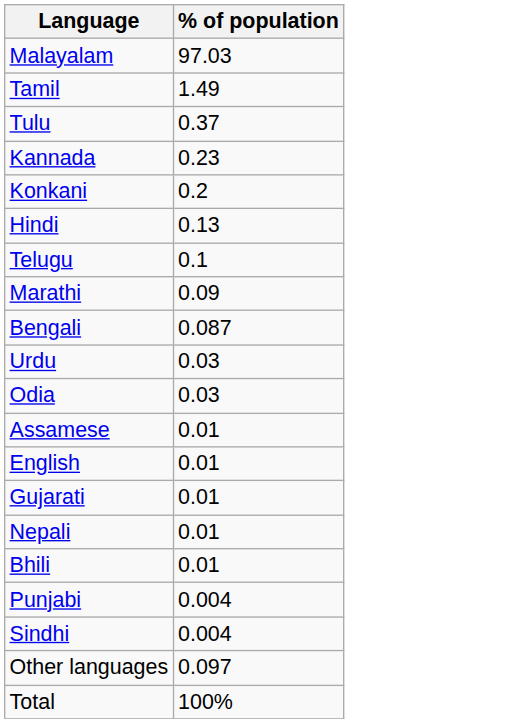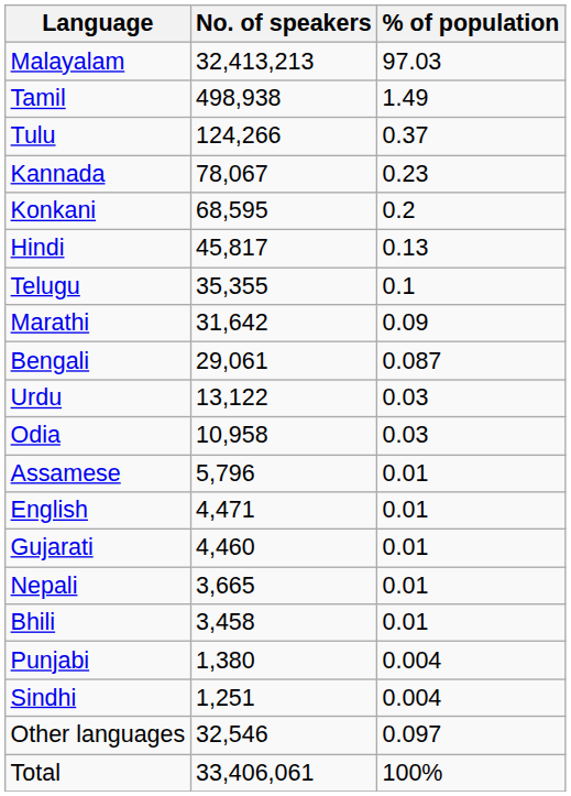 <table class="wikitable">
 <tr>
 <th>Language</th>
+<th>No. of speakers</th>
 <th>% of population</th>
 </tr>
 <tr>
 <td><a href='#'>Malayalam</a></td>
+<td>32,413,213</td>
 <td>97.03</td>
 </tr>
 <tr>
 <td><a href='#'>Tamil</a></td>
+<td>498,938</td>
 <td>1.49</td>
 </tr>
 <tr>
 <td><a href='#'>Tulu</a></td>
+<td>124,266</td>
 <td>0.37</td>
 </tr>
 <tr>
 <td><a href='#'>Kannada</a></td>
+<td>78,067</td>
 <td>0.23</td>
 </tr>
 <tr>
 <td><a href='#'>Konkani</a></td>
+<td>68,595</td>
 <td>0.2</td>
 </tr>
 <tr>
 <td><a href='#'>Hindi</a></td>
+<td>45,817</td>
 <td>0.13</td>
 </tr>
 <tr>
 <td><a href='#'>Telugu</a></td>
+<td>35,355</td>
 <td>0.1</td>
 </tr>
 <tr>
 <td><a href='#'>Marathi</a></td>
+<td>31,642</td>
 <td>0.09</td>
 </tr>
 <tr>
 <td><a href='#'>Bengali</a></td>
+<td>29,061</td>
 <td>0.087</td>
 </tr>
 <tr>
 <td><a href='#'>Urdu</a></td>
+<td>13,122</td>
 <td>0.03</td>
 </tr>
 <tr>
 <td><a href='#'>Odia</a></td>
+<td>10,958</td>
 <td>0.03</td>
 </tr>
 <tr>
 <td><a href='#'>Assamese</a></td>
+<td>5,796</td>
 <td>0.01</td>
 </tr>
 <tr>
 <td><a href='#'>English</a></td>
+<td>4,471</td>
 <td>0.01</td>
 </tr>
 <tr>
 <td><a href='#'>Gujarati</a></td>
+<td>4,460</td>
 <td>0.01</td>
 </tr>
 <tr>
 <td><a href='#'>Nepali</a></td>
+<td>3,665</td>
 <td>0.01</td>
 </tr>
 <tr>
 <td><a href='#'>Bhili</a></td>
+<td>3,458</td>
 <td>0.01</td>
 </tr>
 <tr>
 <td><a href='#'>Punjabi</a></td>
+<td>1,380</td>
 <td>0.004</td>
 </tr>
 <tr>
 <td><a href='#'>Sindhi</a></td>
+<td>1,251</td>
 <td>0.004</td>
 </tr>
 <tr>
 <td>Other languages</td>
+<td>32,546</td>
 <td>0.097</td>
 </tr>
 <tr>
 <td>Total</td>
+<td>33,406,061</td>
 <td>100%</td>
 </tr>
 </table>
